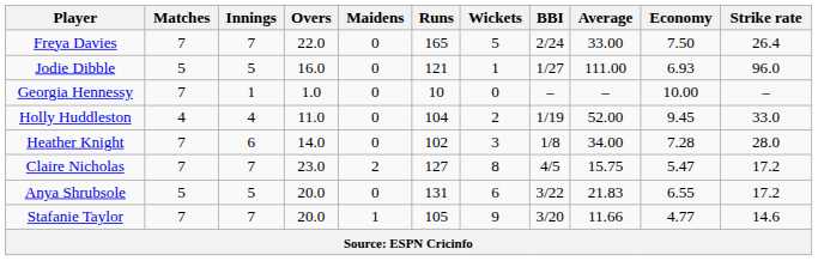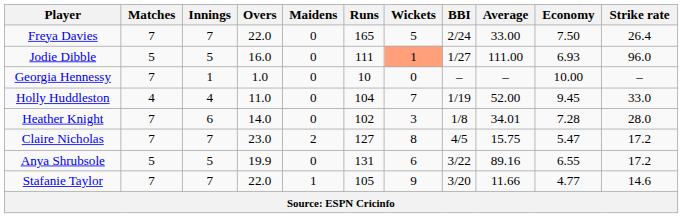 <table class="wikitable" style="text-align:center; width:65%;">
 <tr>
 <th>Player</th>
 <th>Matches</th>
 <th>Innings</th>
 <th>Overs</th>
 <th>Maidens</th>
 <th>Runs</th>
 <th>Wickets</th>
 <th>BBI</th>
 <th>Average</th>
 <th>Economy</th>
 <th>Strike rate</th>
 </tr>
 <tr>
 <td><a href='#'>Freya Davies</a></td>
 <td>7</td>
 <td>7</td>
 <td>22.0</td>
 <td>0</td>
 <td>165</td>
 <td>5</td>
 <td>2/24</td>
 <td>33.00</td>
 <td>7.50</td>
 <td>26.4</td>
 </tr>
 <tr>
 <td><a href='#'>Jodie Dibble</a></td>
 <td>5</td>
 <td>5</td>
 <td>16.0</td>
 <td>0</td>
-<td>121</td>
-<td>1</td>
+<td>111</td>
+<td style="background: lightsalmon;">1</td>
 <td>1/27</td>
 <td>111.00</td>
 <td>6.93</td>
 <td>96.0</td>
 </tr>
 <tr>
 <td><a href='#'>Georgia Hennessy</a></td>
 <td>7</td>
 <td>1</td>
 <td>1.0</td>
 <td>0</td>
 <td>10</td>
 <td>0</td>
 <td>–</td>
 <td>–</td>
 <td>10.00</td>
 <td>–</td>
 </tr>
 <tr>
 <td><a href='#'>Holly Huddleston</a></td>
 <td>4</td>
 <td>4</td>
 <td>11.0</td>
 <td>0</td>
 <td>104</td>
-<td>2</td>
+<td>7</td>
 <td>1/19</td>
 <td>52.00</td>
 <td>9.45</td>
 <td>33.0</td>
 </tr>
 <tr>
 <td><a href='#'>Heather Knight</a></td>
 <td>7</td>
 <td>6</td>
 <td>14.0</td>
 <td>0</td>
 <td>102</td>
 <td>3</td>
 <td>1/8</td>
-<td>34.00</td>
+<td>34.01</td>
 <td>7.28</td>
 <td>28.0</td>
 </tr>
 <tr>
 <td><a href='#'>Claire Nicholas</a></td>
 <td>7</td>
 <td>7</td>
 <td>23.0</td>
 <td>2</td>
 <td>127</td>
 <td>8</td>
 <td>4/5</td>
 <td>15.75</td>
 <td>5.47</td>
 <td>17.2</td>
 </tr>
 <tr>
 <td><a href='#'>Anya Shrubsole</a></td>
 <td>5</td>
 <td>5</td>
-<td>20.0</td>
+<td>19.9</td>
 <td>0</td>
 <td>131</td>
 <td>6</td>
 <td>3/22</td>
-<td>21.83</td>
+<td>89.16</td>
 <td>6.55</td>
 <td>17.2</td>
 </tr>
 <tr>
 <td><a href='#'>Stafanie Taylor</a></td>
 <td>7</td>
 <td>7</td>
-<td>20.0</td>
+<td>22.0</td>
 <td>1</td>
 <td>105</td>
 <td>9</td>
 <td>3/20</td>
 <td>11.66</td>
 <td>4.77</td>
 <td>14.6</td>
 </tr>
 <tr>
 <th colspan="13"><small>Source: ESPN Cricinfo </small></th>
 </tr>
 </table>
